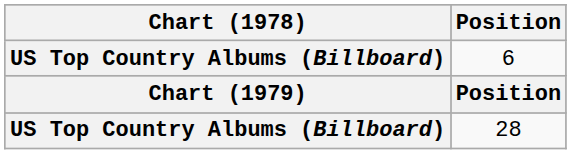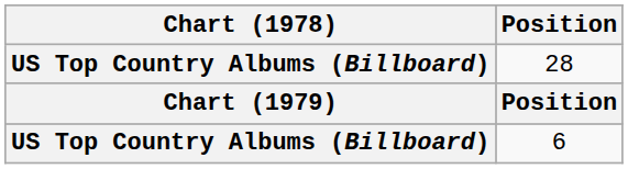 <table class="wikitable plainrowheaders" style="text-align:center">
 <tr>
 <th scope="col">Chart (1978)</th>
 <th scope="col">Position</th>
 </tr>
 <tr>
 <th scope="row">US Top Country Albums (<em>Billboard</em>)</th>
-<td>6</td>
+<td>28</td>
 </tr>
 <tr>
 <th scope="col">Chart (1979)</th>
 <th scope="col">Position</th>
 </tr>
 <tr>
 <th scope="row">US Top Country Albums (<em>Billboard</em>)</th>
-<td>28</td>
+<td>6</td>
 </tr>
 </table>
